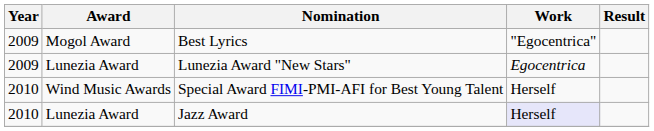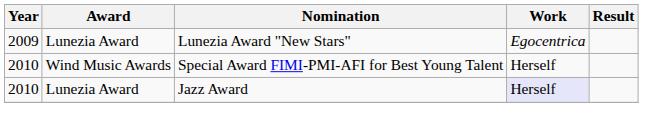 <table class="wikitable">
 <tr>
 <th>Year</th>
 <th>Award</th>
 <th>Nomination</th>
 <th>Work</th>
 <th>Result</th>
-</tr>
-<tr>
-<td>2009</td>
-<td>Mogol Award</td>
-<td>Best Lyrics</td>
-<td>"Egocentrica"</td>
-<td></td>
 </tr>
 <tr>
 <td>2009</td>
 <td>Lunezia Award</td>
 <td>Lunezia Award "New Stars"</td>
 <td><em>Egocentrica</em></td>
 <td></td>
 </tr>
 <tr>
 <td>2010</td>
 <td>Wind Music Awards</td>
 <td>Special Award <a href='#'>FIMI</a>-PMI-AFI for Best Young Talent</td>
 <td>Herself</td>
 <td></td>
 </tr>
 <tr>
 <td>2010</td>
 <td>Lunezia Award</td>
 <td>Jazz Award</td>
 <td style="background: lavender;">Herself</td>
 <td></td>
 </tr>
 <tr>
 </tr>
 </table>
